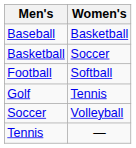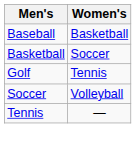 <table class="wikitable plainrowheaders">
 <tr>
 <th scope="col">Men's</th>
 <th scope="col">Women's</th>
 </tr>
 <tr>
 <td><a href='#'>Baseball</a></td>
 <td><a href='#'>Basketball</a></td>
 </tr>
 <tr>
 <td><a href='#'>Basketball</a></td>
 <td><a href='#'>Soccer</a></td>
 </tr>
 <tr>
-<td><a href='#'>Football</a></td>
-<td><a href='#'>Softball</a></td>
-</tr>
-<tr>
 <td><a href='#'>Golf</a></td>
 <td><a href='#'>Tennis</a></td>
 </tr>
 <tr>
 <td><a href='#'>Soccer</a></td>
 <td><a href='#'>Volleyball</a></td>
 </tr>
 <tr>
 <td><a href='#'>Tennis</a></td>
 <td style="text-align:center">—</td>
 </tr>
 </table>
